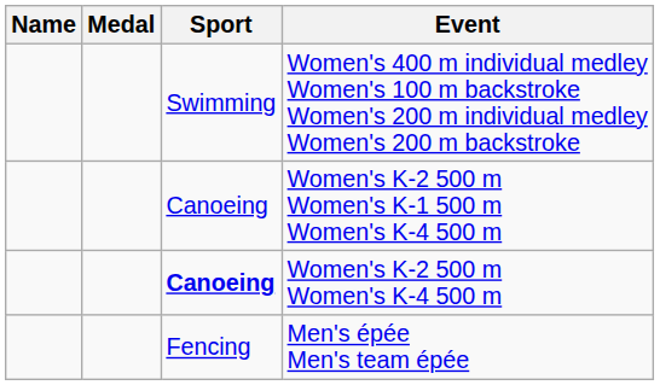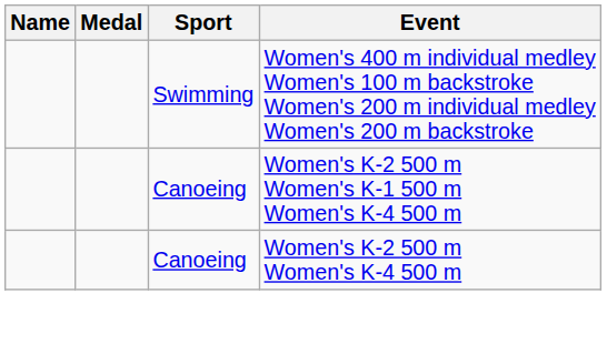 <table class="wikitable sortable" style="font-size:90%">
 <tr>
 <th>Name</th>
 <th>Medal</th>
 <th>Sport</th>
 <th>Event</th>
 </tr>
 <tr>
 <td></td>
 <td><br><br><br></td>
 <td><a href='#'>Swimming</a></td>
 <td><a href='#'>Women's 400 m individual medley</a><br><a href='#'>Women's 100 m backstroke</a><br><a href='#'>Women's 200 m individual medley</a><br><a href='#'>Women's 200 m backstroke</a></td>
 </tr>
 <tr>
 <td></td>
 <td><br><br></td>
 <td><a href='#'>Canoeing</a></td>
 <td><a href='#'>Women's K-2 500 m</a><br><a href='#'>Women's K-1 500 m</a><br><a href='#'>Women's K-4 500 m</a></td>
 </tr>
 <tr>
 <td></td>
 <td><br></td>
-<td><strong><a href='#'>Canoeing</a></strong></td>
+<td><a href='#'>Canoeing</a></td>
 <td><a href='#'>Women's K-2 500 m</a><br><a href='#'>Women's K-4 500 m</a></td>
 </tr>
-<tr>
-<td></td>
-<td><br></td>
-<td><a href='#'>Fencing</a></td>
-<td><a href='#'>Men's épée</a><br><a href='#'>Men's team épée</a></td>
-</tr>
 </table>
